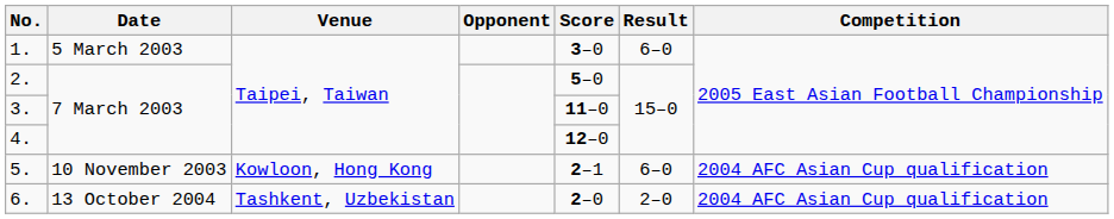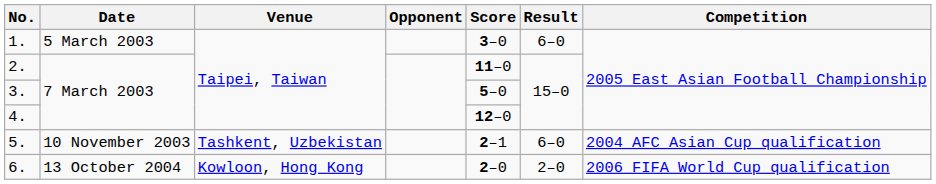 <table class="wikitable">
 <tr>
 <th>No.</th>
 <th>Date</th>
 <th>Venue</th>
 <th>Opponent</th>
 <th>Score</th>
 <th>Result</th>
 <th>Competition</th>
 </tr>
 <tr>
 <td>1.</td>
 <td>5 March 2003</td>
 <td rowspan=4><a href='#'>Taipei</a>, <a href='#'>Taiwan</a></td>
 <td></td>
 <td align=center><strong>3</strong>–0</td>
 <td align=center>6–0</td>
 <td rowspan=4><a href='#'>2005 East Asian Football Championship</a></td>
 </tr>
 <tr>
 <td>2.</td>
 <td rowspan=3>7 March 2003</td>
 <td rowspan=3></td>
-<td align=center><strong>5</strong>–0</td>
+<td align=center><strong>11</strong>–0</td>
 <td rowspan=3 align=center>15–0</td>
 </tr>
 <tr>
 <td>3.</td>
-<td align=center><strong>11</strong>–0</td>
+<td align=center><strong>5</strong>–0</td>
 </tr>
 <tr>
 <td>4.</td>
 <td align=center><strong>12</strong>–0</td>
 </tr>
 <tr>
 <td>5.</td>
 <td>10 November 2003</td>
-<td><a href='#'>Kowloon</a>, <a href='#'>Hong Kong</a></td>
+<td><a href='#'>Tashkent</a>, <a href='#'>Uzbekistan</a></td>
 <td></td>
 <td align=center><strong>2</strong>–1</td>
 <td align=center>6–0</td>
 <td><a href='#'>2004 AFC Asian Cup qualification</a></td>
 </tr>
 <tr>
 <td>6.</td>
 <td>13 October 2004</td>
-<td><a href='#'>Tashkent</a>, <a href='#'>Uzbekistan</a></td>
+<td><a href='#'>Kowloon</a>, <a href='#'>Hong Kong</a></td>
 <td></td>
 <td align=center><strong>2</strong>–0</td>
 <td align=center>2–0</td>
-<td><a href='#'>2004 AFC Asian Cup qualification</a></td>
+<td><a href='#'>2006 FIFA World Cup qualification</a></td>
 </tr>
 </table>
